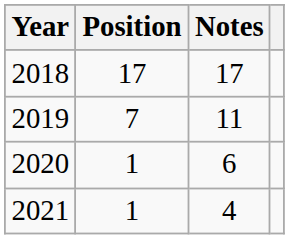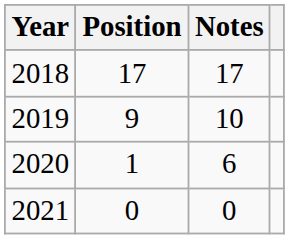 <table class="wikitable plainrowheaders" style="text-align:center;">
 <tr>
 <th>Year</th>
 <th>Position</th>
 <th>Notes</th>
 <th></th>
 </tr>
 <tr>
 <td>2018</td>
 <td>17</td>
 <td> 17</td>
 <td rowspan="1"></td>
 </tr>
 <tr>
 <td>2019</td>
-<td>7</td>
-<td> 11</td>
+<td>9</td>
+<td> 10</td>
 <td rowspan="1"></td>
 </tr>
 <tr>
 <td>2020</td>
 <td>1</td>
 <td> 6</td>
 <td rowspan="1"></td>
 </tr>
 <tr>
 <td>2021</td>
-<td>1</td>
-<td> 4</td>
+<td>0</td>
+<td> 0</td>
 <td rowspan="1"></td>
 </tr>
 </table>
